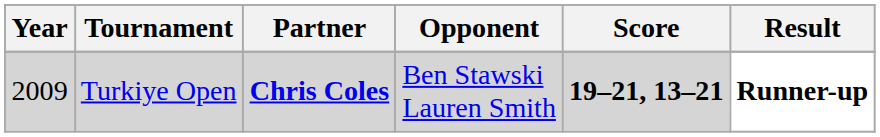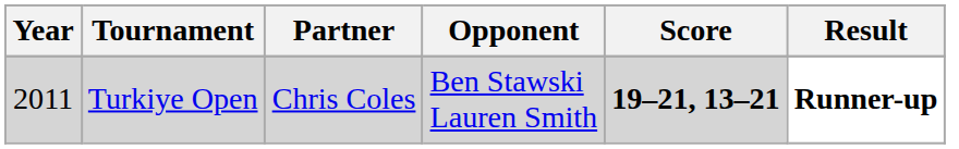 <table class="sortable wikitable" style="font-size: 90%;">
 <tr>
 <th>Year</th>
 <th>Tournament</th>
 <th>Partner</th>
 <th>Opponent</th>
 <th>Score</th>
 <th>Result</th>
 </tr>
 <tr>
 </tr>
 <tr style="background:#D5D5D5">
-<td align="center">2009</td>
+<td align="center">2011</td>
 <td align="left"><a href='#'>Turkiye Open</a></td>
-<td align="left"><strong> <a href='#'>Chris Coles</a></strong></td>
+<td align="left"> <a href='#'>Chris Coles</a></td>
 <td align="left"> <a href='#'>Ben Stawski</a><br> <a href='#'>Lauren Smith</a></td>
 <td align="left"><strong>19–21, 13–21</strong></td>
 <td style="text-align:left; background:white"> <strong>Runner-up</strong></td>
 </tr>
 </table>
